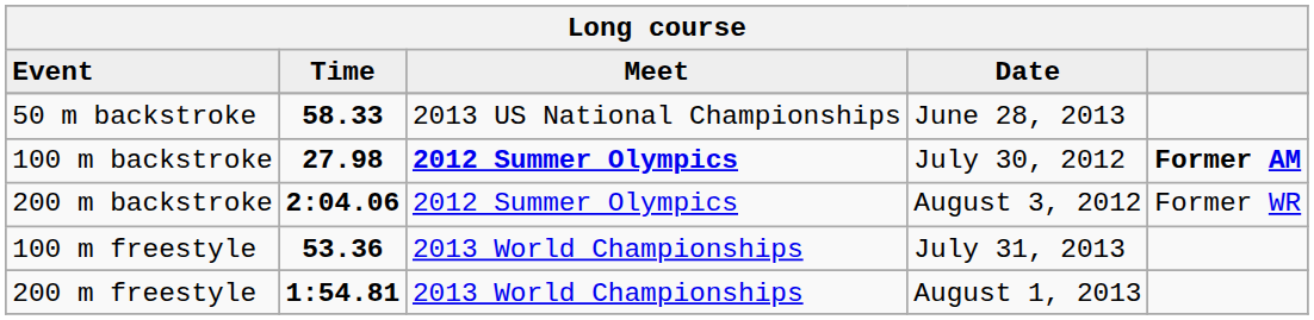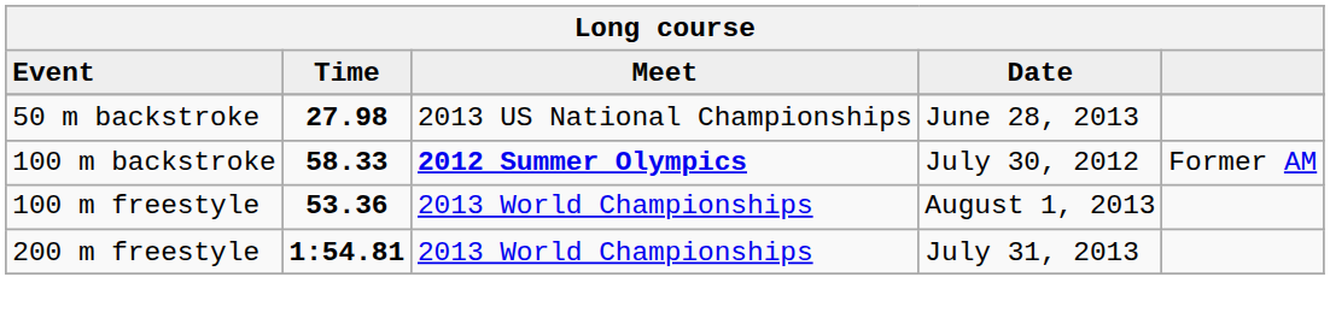 <table class="wikitable">
 <tr>
 <th colspan="5">Long course</th>
 </tr>
 <tr bgcolor="#eeeeee">
 <td><strong>Event</strong></td>
 <td align="center"><strong>Time</strong></td>
 <td align="center"><strong>Meet</strong></td>
 <td align="center"><strong>Date</strong></td>
 <td align="center"></td>
 </tr>
 <tr bgcolor="#eeeeee">
 </tr>
 <tr>
 <td>50 m backstroke</td>
-<td align="center"><strong>58.33</strong></td>
+<td align="center"><strong>27.98</strong></td>
 <td>2013 US National Championships</td>
 <td>June 28, 2013</td>
 <td></td>
 </tr>
 <tr>
 <td>100 m backstroke</td>
-<td align="center"><strong>27.98</strong></td>
+<td align="center"><strong>58.33</strong></td>
 <td><strong><a href='#'>2012 Summer Olympics</a></strong></td>
 <td>July 30, 2012</td>
-<td><strong>Former <a href='#'>AM</a></strong></td>
-</tr>
-<tr>
-<td>200 m backstroke</td>
-<td align="center"><strong>2:04.06</strong></td>
-<td><a href='#'>2012 Summer Olympics</a></td>
-<td>August 3, 2012</td>
-<td>Former <a href='#'>WR</a></td>
+<td>Former <a href='#'>AM</a></td>
 </tr>
 <tr>
 <td>100 m freestyle</td>
 <td align="center"><strong>53.36</strong></td>
 <td><a href='#'>2013 World Championships</a></td>
-<td>July 31, 2013</td>
+<td>August 1, 2013</td>
 <td></td>
 </tr>
 <tr>
 <td>200 m freestyle</td>
 <td align="center"><strong>1:54.81</strong></td>
 <td><a href='#'>2013 World Championships</a></td>
-<td>August 1, 2013</td>
+<td>July 31, 2013</td>
 <td></td>
 </tr>
 </table>
